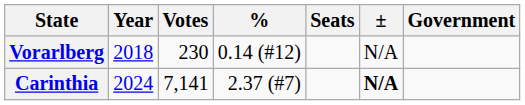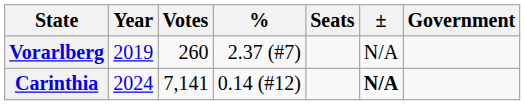 <table class="wikitable sortable" style="text-align:right">
 <tr>
 <th>State</th>
 <th>Year</th>
 <th>Votes</th>
 <th>%</th>
 <th>Seats</th>
 <th>±</th>
 <th>Government</th>
 </tr>
 <tr>
 <th><a href='#'>Vorarlberg</a></th>
-<td align="center"><a href='#'>2018</a></td>
-<td>230</td>
-<td>0.14 (#12)</td>
+<td align="center"><a href='#'>2019</a></td>
+<td>260</td>
+<td>2.37 (#7)</td>
 <td></td>
 <td data-sort-value="0">N/A</td>
 <td></td>
 </tr>
 <tr>
 <th><a href='#'>Carinthia</a></th>
 <td align="center"><a href='#'>2024</a></td>
 <td>7,141</td>
-<td>2.37 (#7)</td>
+<td>0.14 (#12)</td>
 <td></td>
 <td data-sort-value="0"><strong>N/A</strong></td>
 <td></td>
 </tr>
 </table>
